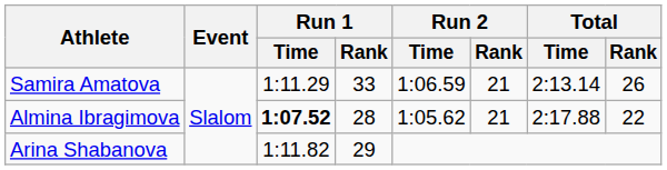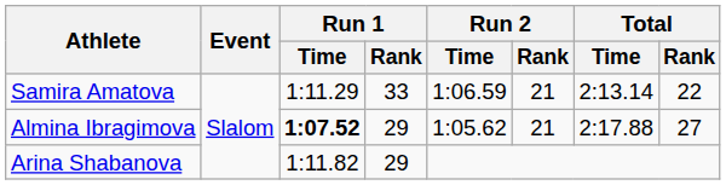 <table class="wikitable" style="font-size:90%">
 <tr>
 <th rowspan=2>Athlete</th>
 <th rowspan=2>Event</th>
 <th colspan=2>Run 1</th>
 <th colspan=2>Run 2</th>
 <th colspan=2>Total</th>
 </tr>
 <tr style="font-size:95%">
 <th>Time</th>
 <th>Rank</th>
 <th>Time</th>
 <th>Rank</th>
 <th>Time</th>
 <th>Rank</th>
 </tr>
 <tr align=center>
 <td align=left><a href='#'>Samira Amatova</a></td>
 <td align=left rowspan=3><a href='#'>Slalom</a></td>
 <td>1:11.29</td>
 <td>33</td>
 <td>1:06.59</td>
 <td>21</td>
 <td>2:13.14</td>
-<td>26</td>
+<td>22</td>
 </tr>
 <tr align=center>
 <td align=left><a href='#'>Almina Ibragimova</a></td>
 <td><strong>1:07.52</strong></td>
-<td>28</td>
+<td>29</td>
 <td>1:05.62</td>
 <td>21</td>
 <td>2:17.88</td>
-<td>22</td>
+<td>27</td>
 </tr>
 <tr align=center>
 <td align=left><a href='#'>Arina Shabanova</a></td>
 <td>1:11.82</td>
 <td>29</td>
 <td colspan=4></td>
 </tr>
 </table>
